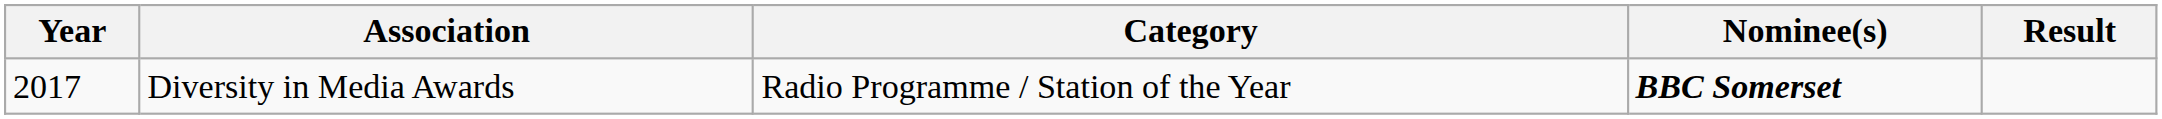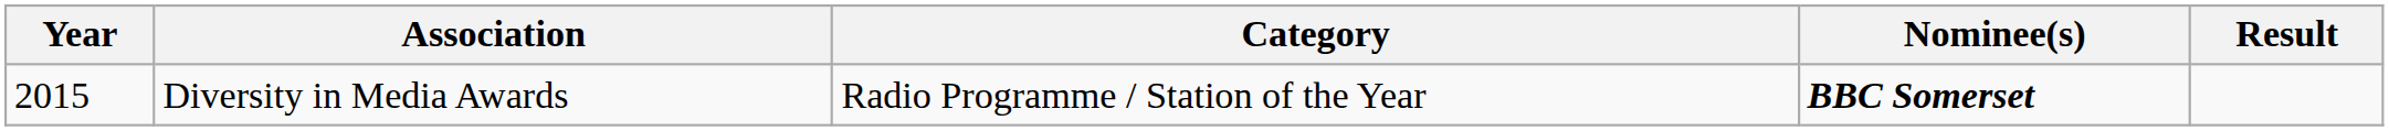 <table class="wikitable" width="80%">
 <tr>
 <th>Year</th>
 <th>Association</th>
 <th>Category</th>
 <th>Nominee(s)</th>
 <th>Result</th>
 </tr>
 <tr>
-<td rowspan="1">2017</td>
+<td rowspan="1">2015</td>
 <td rowspan="1">Diversity in Media Awards</td>
 <td>Radio Programme / Station of the Year</td>
 <td><strong><em>BBC Somerset</em></strong></td>
 <td></td>
 </tr>
 </table>
